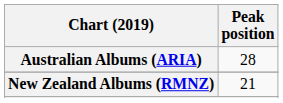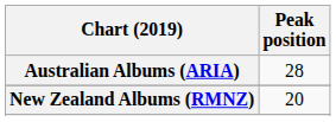 <table class="wikitable sortable plainrowheaders" style="text-align:center">
 <tr>
 <th scope="col">Chart (2019)</th>
 <th scope="col">Peak<br>position</th>
 </tr>
 <tr>
 <th scope="row">Australian Albums (<a href='#'>ARIA</a>)</th>
 <td>28</td>
 </tr>
 <tr>
 </tr>
 <tr>
 </tr>
 <tr>
 </tr>
 <tr>
 </tr>
 <tr>
 <th scope="row">New Zealand Albums (<a href='#'>RMNZ</a>)</th>
-<td>21</td>
+<td>20</td>
 </tr>
 <tr>
 </tr>
 <tr>
 </tr>
 <tr>
 </tr>
 <tr>
 </tr>
 </table>
